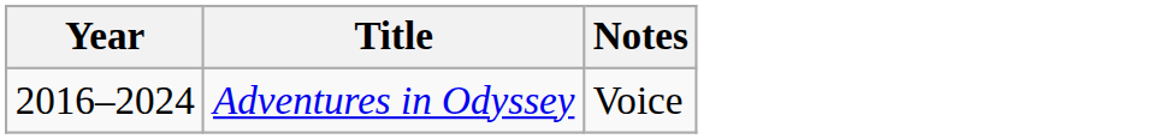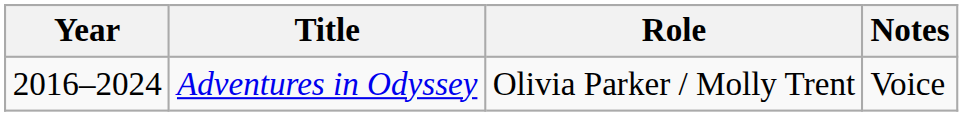 <table class="wikitable">
 <tr>
 <th>Year</th>
 <th>Title</th>
+<th>Role</th>
 <th>Notes</th>
 </tr>
 <tr>
 <td>2016–2024</td>
 <td><em><a href='#'>Adventures in Odyssey</a></em></td>
+<td>Olivia Parker / Molly Trent</td>
 <td>Voice</td>
 </tr>
 </table>
